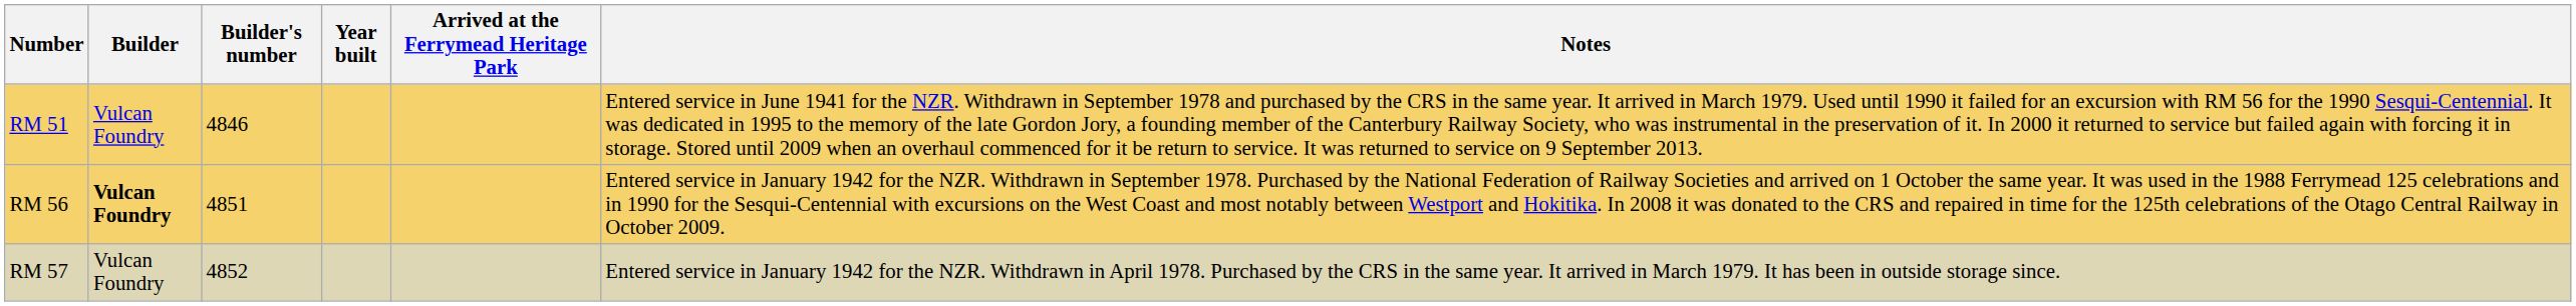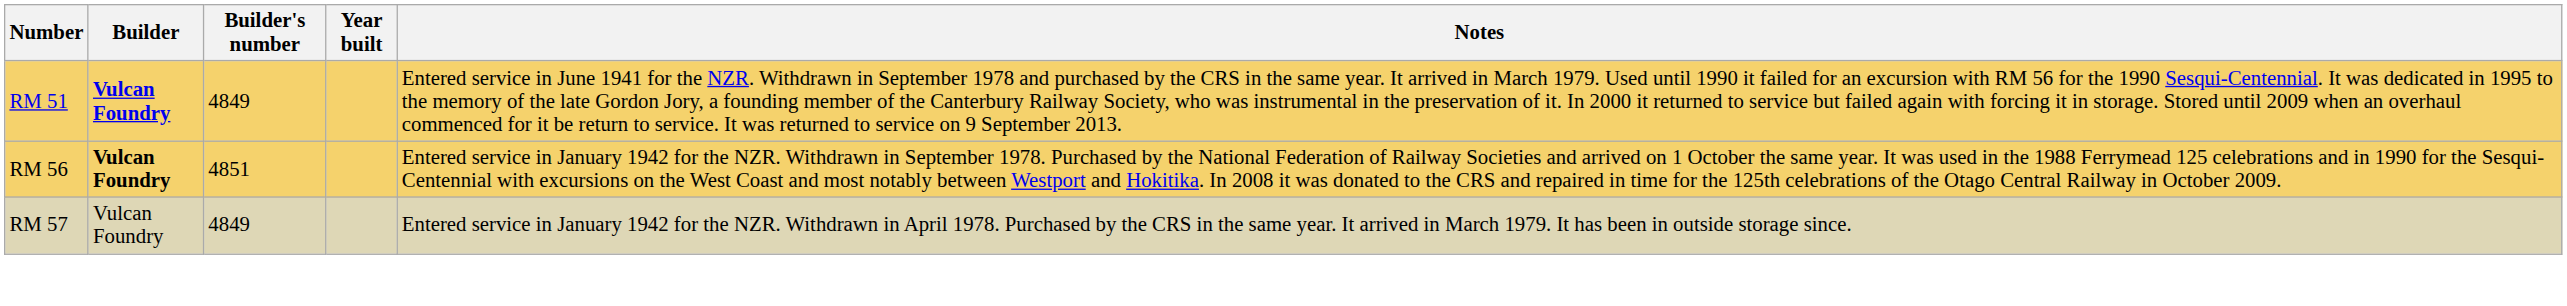 <table class="sortable wikitable" border="1">
 <tr>
 <th>Number</th>
 <th>Builder</th>
 <th>Builder's number</th>
 <th>Year built</th>
-<th>Arrived at the <a href='#'>Ferrymead Heritage Park</a></th>
 <th>Notes</th>
 </tr>
 <tr style="background:#F5D26C;">
 <td><a href='#'>RM 51</a></td>
-<td><a href='#'>Vulcan Foundry</a></td>
-<td>4846</td>
-<td></td>
+<td><strong><a href='#'>Vulcan Foundry</a></strong></td>
+<td>4849</td>
 <td></td>
 <td>Entered service in June 1941 for the <a href='#'>NZR</a>. Withdrawn in September 1978 and purchased by the CRS in the same year. It arrived in March 1979. Used until 1990 it failed for an excursion with RM 56 for the 1990 <a href='#'>Sesqui-Centennial</a>. It was dedicated in 1995 to the memory of the late Gordon Jory, a founding member of the Canterbury Railway Society, who was instrumental in the preservation of it. In 2000 it returned to service but failed again with forcing it in storage. Stored until 2009 when an overhaul commenced for it be return to service. It was returned to service on 9 September 2013.</td>
 </tr>
 <tr style="background:#F5D26C;">
 <td>RM 56</td>
 <td><strong>Vulcan Foundry</strong></td>
 <td>4851</td>
 <td></td>
-<td></td>
 <td>Entered service in January 1942 for the NZR. Withdrawn in September 1978. Purchased by the National Federation of Railway Societies and arrived on 1 October the same year. It was used in the 1988 Ferrymead 125 celebrations and in 1990 for the Sesqui-Centennial with excursions on the West Coast and most notably between <a href='#'>Westport</a> and <a href='#'>Hokitika</a>. In 2008 it was donated to the CRS and repaired in time for the 125th celebrations of the Otago Central Railway in October 2009.</td>
 </tr>
 <tr style="background:#DED7B6;">
 <td>RM 57</td>
 <td>Vulcan Foundry</td>
-<td>4852</td>
-<td></td>
+<td>4849</td>
 <td></td>
 <td>Entered service in January 1942 for the NZR. Withdrawn in April 1978. Purchased by the CRS in the same year. It arrived in March 1979. It has been in outside storage since.</td>
 </tr>
 </table>
